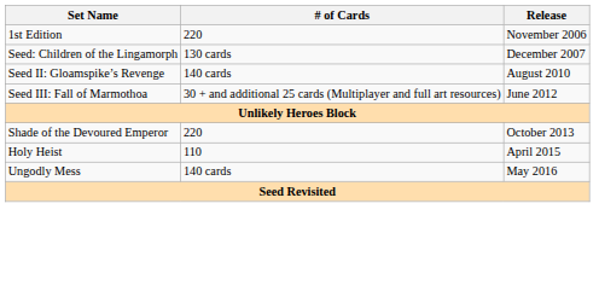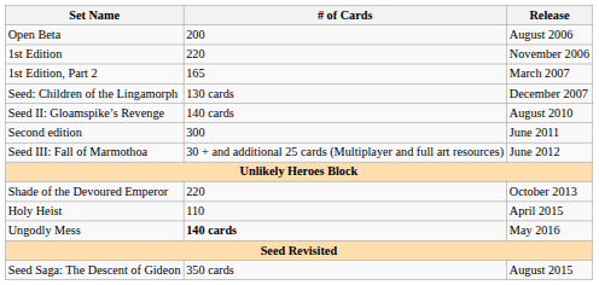 <table class="wikitable">
 <tr>
 <th>Set Name</th>
 <th># of Cards</th>
 <th>Release</th>
 </tr>
 <tr>
+<td>Open Beta</td>
+<td>200</td>
+<td>August 2006</td>
+</tr>
+<tr>
 <td>1st Edition</td>
 <td>220</td>
 <td>November 2006</td>
+</tr>
+<tr>
+<td>1st Edition, Part 2</td>
+<td>165</td>
+<td>March 2007</td>
 </tr>
 <tr>
 <td>Seed: Children of the Lingamorph </td>
 <td>130 cards</td>
 <td>December 2007</td>
 </tr>
 <tr>
 <td>Seed II: Gloamspike’s Revenge</td>
 <td>140 cards</td>
 <td>August 2010</td>
+</tr>
+<tr>
+<td>Second edition</td>
+<td>300</td>
+<td>June 2011</td>
 </tr>
 <tr>
 <td>Seed III: Fall of Marmothoa</td>
 <td>30 + and additional 25 cards (Multiplayer and full art resources)</td>
 <td>June 2012</td>
 </tr>
 <tr>
 <td colspan="3" style="background:#ffdead;" align="center"><strong>Unlikely Heroes Block</strong></td>
 </tr>
 <tr>
 <td>Shade of the Devoured Emperor</td>
 <td>220</td>
 <td>October 2013</td>
 </tr>
 <tr>
 <td>Holy Heist</td>
 <td>110</td>
 <td>April 2015</td>
 </tr>
 <tr>
 <td>Ungodly Mess</td>
-<td>140 cards</td>
+<td><strong>140 cards</strong></td>
 <td>May 2016</td>
 </tr>
 <tr>
 <td colspan="3" style="background:#ffdead;" align="center"><strong>Seed Revisited</strong></td>
 </tr>
+<tr>
+<td>Seed Saga: The Descent of Gideon</td>
+<td>350 cards</td>
+<td>August  2015</td>
+</tr>
 </table>
